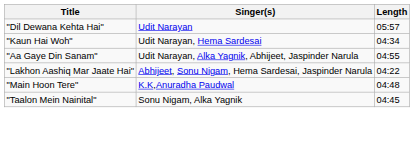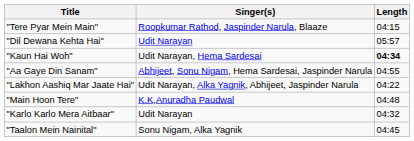 <table class="wikitable" style="font-size:95%;">
 <tr>
 <th>Title</th>
 <th>Singer(s)</th>
 <th>Length</th>
+</tr>
+<tr>
+<td>"Tere Pyar Mein Main"</td>
+<td><a href='#'>Roopkumar Rathod</a>, <a href='#'>Jaspinder Narula</a>, Blaaze</td>
+<td>04:15</td>
 </tr>
 <tr>
 <td>"Dil Dewana Kehta Hai"</td>
 <td><a href='#'>Udit Narayan</a></td>
 <td>05:57</td>
 </tr>
 <tr>
 <td>"Kaun Hai Woh"</td>
 <td>Udit Narayan, <a href='#'>Hema Sardesai</a></td>
-<td>04:34</td>
+<td><strong>04:34</strong></td>
 </tr>
 <tr>
 <td>"Aa Gaye Din Sanam"</td>
-<td>Udit Narayan, <a href='#'>Alka Yagnik</a>, Abhijeet, Jaspinder Narula</td>
+<td><a href='#'>Abhijeet</a>, <a href='#'>Sonu Nigam</a>, Hema Sardesai, Jaspinder Narula</td>
 <td>04:55</td>
 </tr>
 <tr>
 <td>"Lakhon Aashiq Mar Jaate Hai"</td>
-<td><a href='#'>Abhijeet</a>, <a href='#'>Sonu Nigam</a>, Hema Sardesai, Jaspinder Narula</td>
+<td>Udit Narayan, <a href='#'>Alka Yagnik</a>, Abhijeet, Jaspinder Narula</td>
 <td>04:22</td>
 </tr>
 <tr>
 <td>"Main Hoon Tere"</td>
 <td><a href='#'>K.K</a>,<a href='#'>Anuradha Paudwal</a></td>
 <td>04:48</td>
 </tr>
 <tr>
+<td>"Karlo Karlo Mera Aitbaar"</td>
+<td>Udit Narayan</td>
+<td>04:32</td>
+</tr>
+<tr>
 <td>"Taalon Mein Nainital"</td>
 <td>Sonu Nigam, Alka Yagnik</td>
 <td>04:45</td>
 </tr>
 </table>
